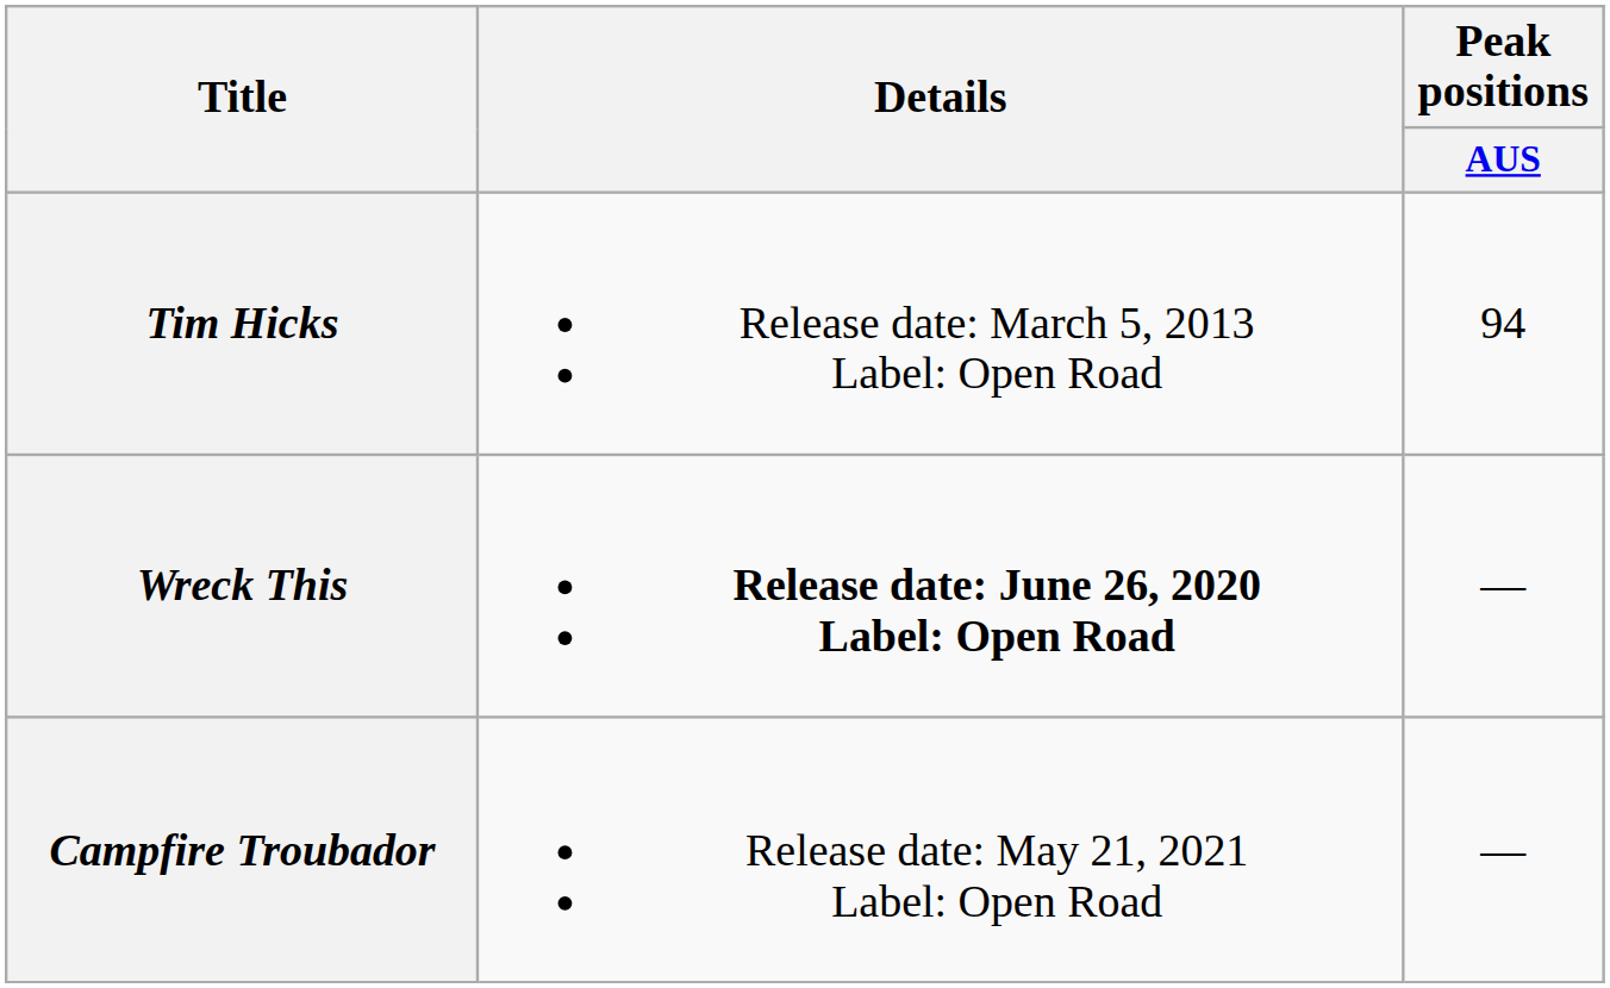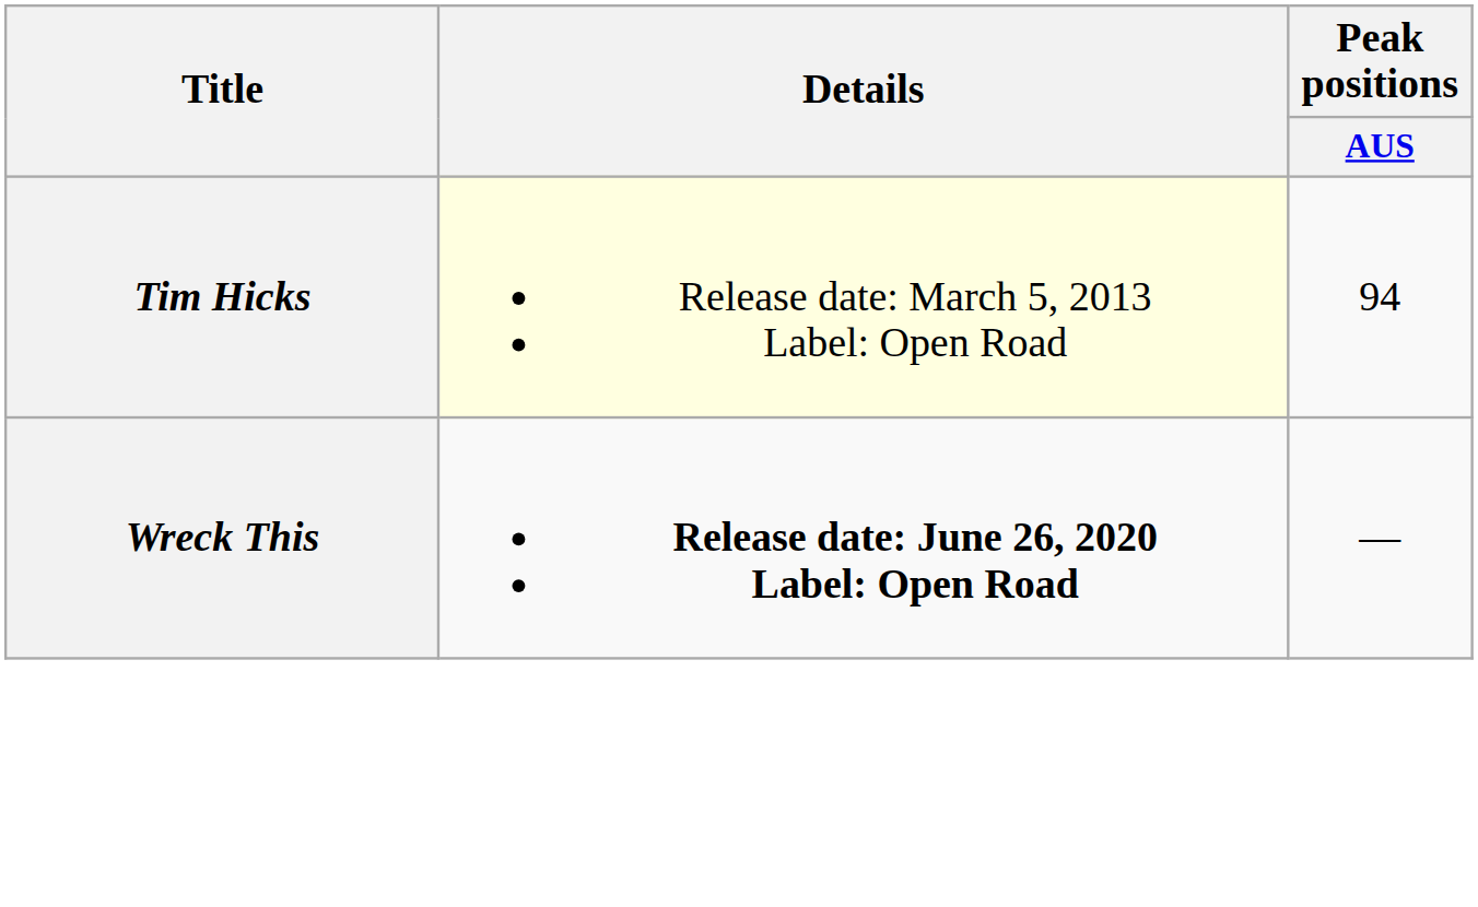 <table class="wikitable plainrowheaders" style="text-align:center;">
 <tr>
 <th scope="col" style="width:10em;" rowspan="2">Title</th>
 <th scope="col" style="width:20em;" rowspan="2">Details</th>
 <th scope="col">Peak positions</th>
 </tr>
 <tr style="font-size:smaller;">
 <th scope="col" width="65"><a href='#'>AUS</a><br></th>
 </tr>
 <tr>
 <th scope="row"><em>Tim Hicks</em></th>
-<td><br><ul><li>Release date: March 5, 2013</li><li>Label: Open Road</li></ul></td>
+<td style="background: lightyellow;"><br><ul><li>Release date: March 5, 2013</li><li>Label: Open Road</li></ul></td>
 <td>94</td>
 </tr>
 <tr>
 <th scope="row"><em>Wreck This</em></th>
 <td><strong><br><ul><li>Release date: June 26, 2020</li><li>Label: Open Road</li></ul></strong></td>
 <td>—</td>
 </tr>
-<tr>
-<th scope="row"><em>Campfire Troubador</em></th>
-<td><br><ul><li>Release date: May 21, 2021</li><li>Label: Open Road</li></ul></td>
-<td>—</td>
-</tr>
 </table>
